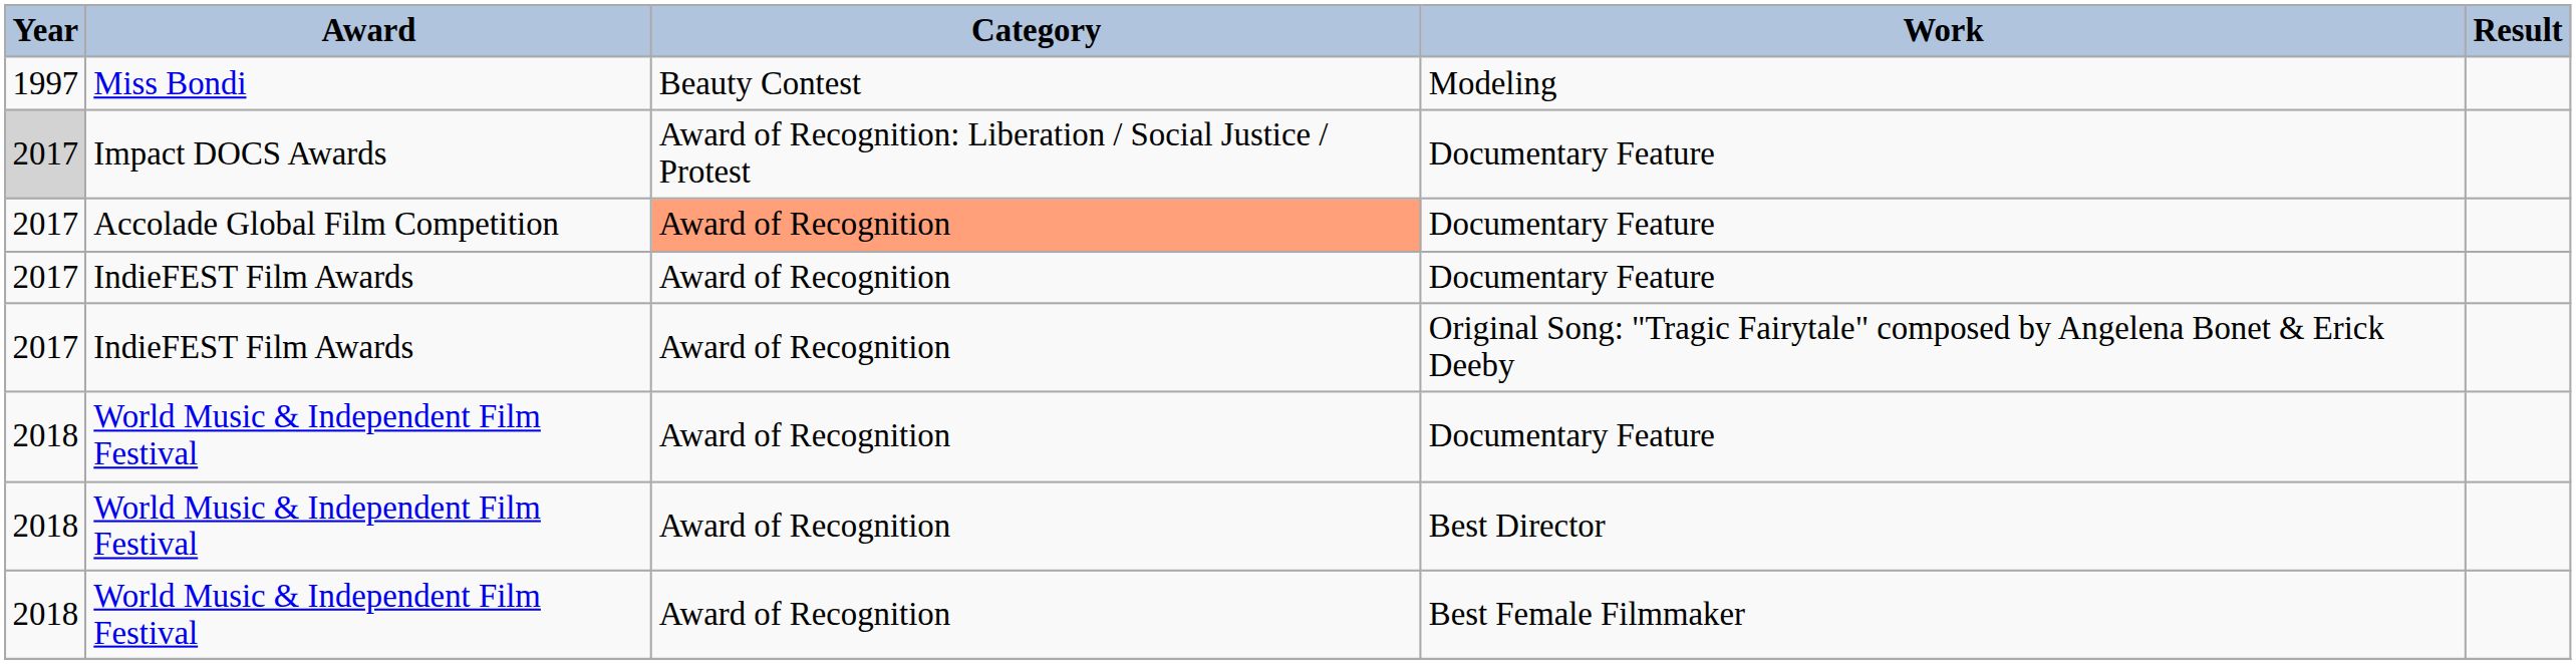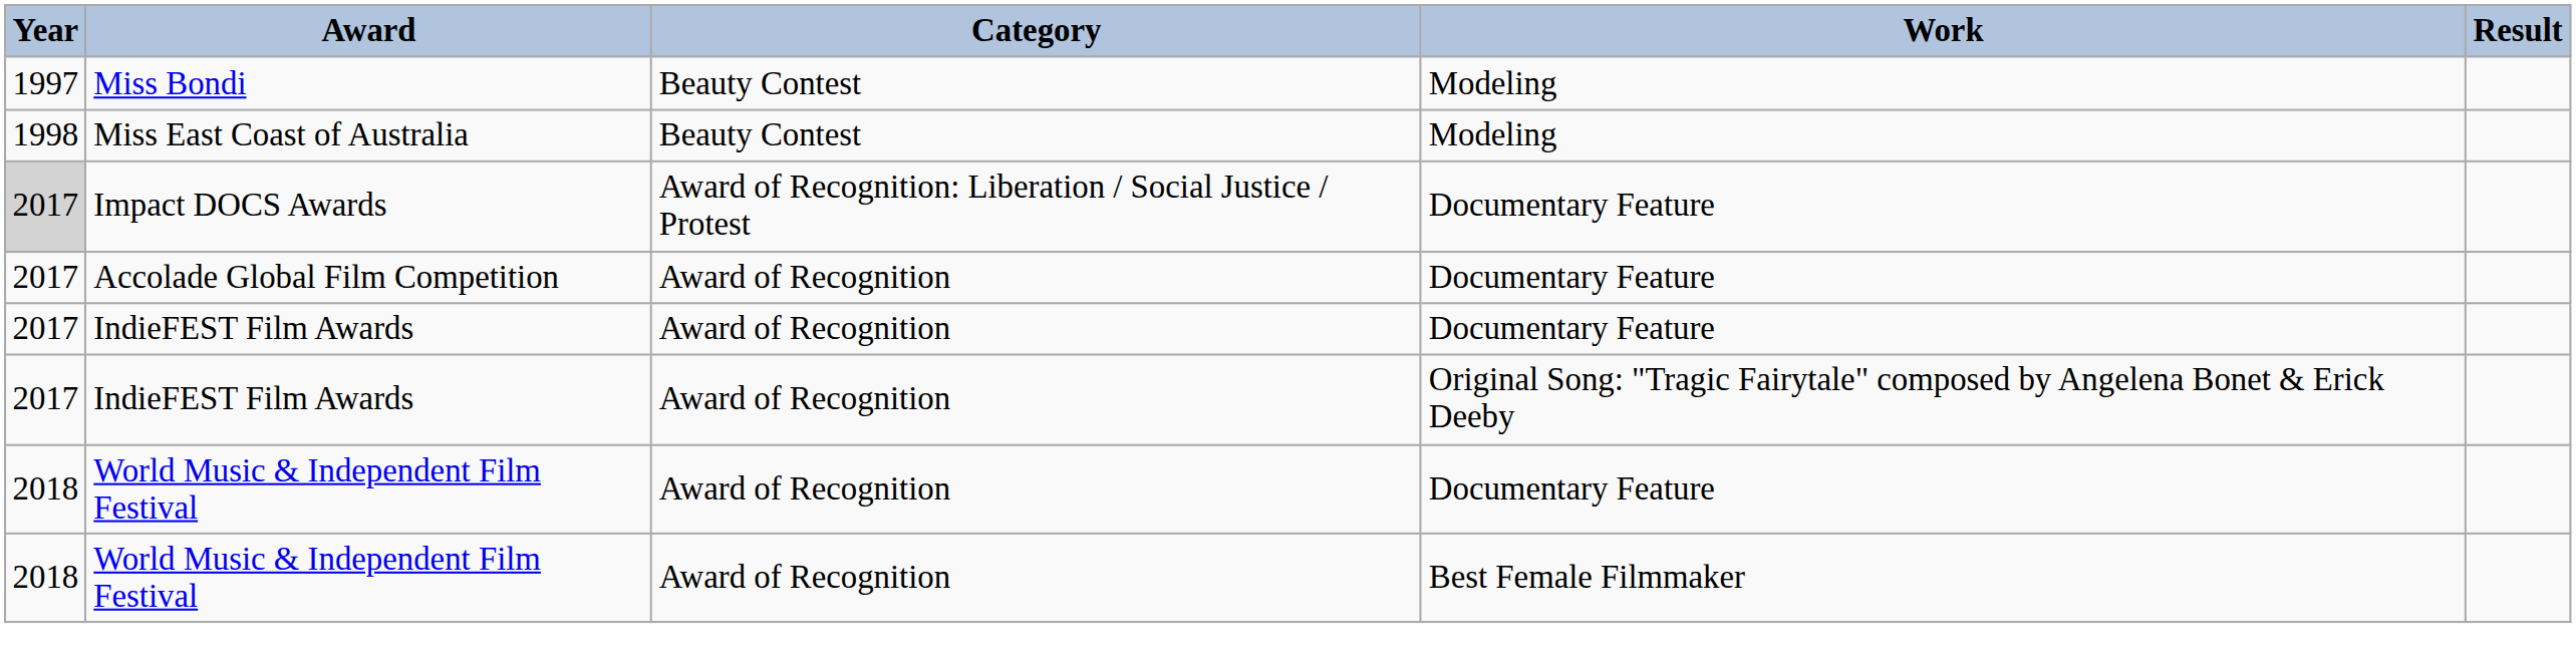 <table class="wikitable">
 <tr style="text-align:center;">
 <th style="background:#B0C4DE">Year</th>
 <th style="background:#B0C4DE">Award</th>
 <th style="background:#B0C4DE">Category</th>
 <th style="background:#B0C4DE">Work</th>
 <th style="background:#B0C4DE">Result</th>
 </tr>
 <tr>
 <td>1997</td>
 <td><a href='#'>Miss Bondi</a></td>
 <td>Beauty Contest</td>
 <td>Modeling</td>
 <td></td>
 </tr>
 <tr>
+<td>1998</td>
+<td>Miss East Coast of Australia</td>
+<td>Beauty Contest</td>
+<td>Modeling</td>
+<td></td>
+</tr>
+<tr>
 <td style="background: lightgrey;">2017</td>
 <td>Impact DOCS Awards</td>
 <td>Award of Recognition: Liberation / Social Justice / Protest</td>
 <td>Documentary Feature</td>
 <td></td>
 </tr>
 <tr>
 <td>2017</td>
 <td>Accolade Global Film Competition</td>
-<td style="background: lightsalmon;">Award of Recognition</td>
+<td>Award of Recognition</td>
 <td>Documentary Feature</td>
 <td></td>
 </tr>
 <tr>
 <td>2017</td>
 <td>IndieFEST Film Awards</td>
 <td>Award of Recognition</td>
 <td>Documentary Feature</td>
 <td></td>
 </tr>
 <tr>
 <td>2017</td>
 <td>IndieFEST Film Awards</td>
 <td>Award of Recognition</td>
 <td>Original Song: "Tragic Fairytale" composed by Angelena Bonet & Erick Deeby</td>
 <td></td>
 </tr>
 <tr>
 <td>2018</td>
 <td><a href='#'>World Music & Independent Film Festival</a></td>
 <td>Award of Recognition</td>
 <td>Documentary Feature</td>
 <td></td>
 </tr>
 <tr>
 <td>2018</td>
 <td><a href='#'>World Music & Independent Film Festival</a></td>
 <td>Award of Recognition</td>
-<td>Best Director</td>
-<td></td>
-</tr>
-<tr>
-<td>2018</td>
-<td><a href='#'>World Music & Independent Film Festival</a></td>
-<td>Award of Recognition</td>
 <td>Best Female Filmmaker</td>
 <td></td>
 </tr>
 <tr>
 </tr>
 </table>
